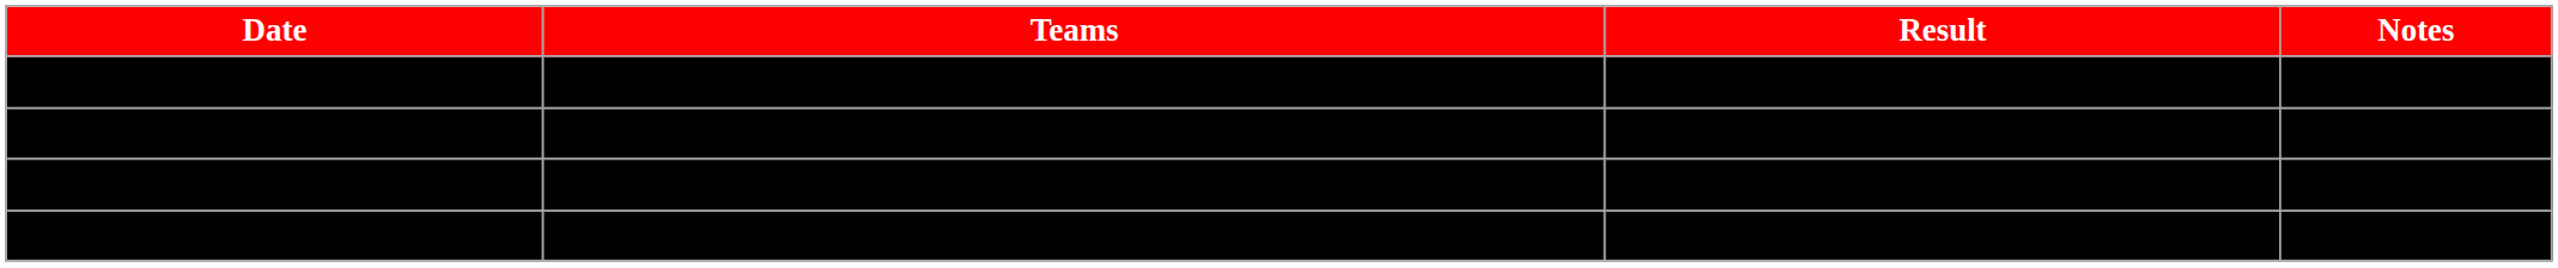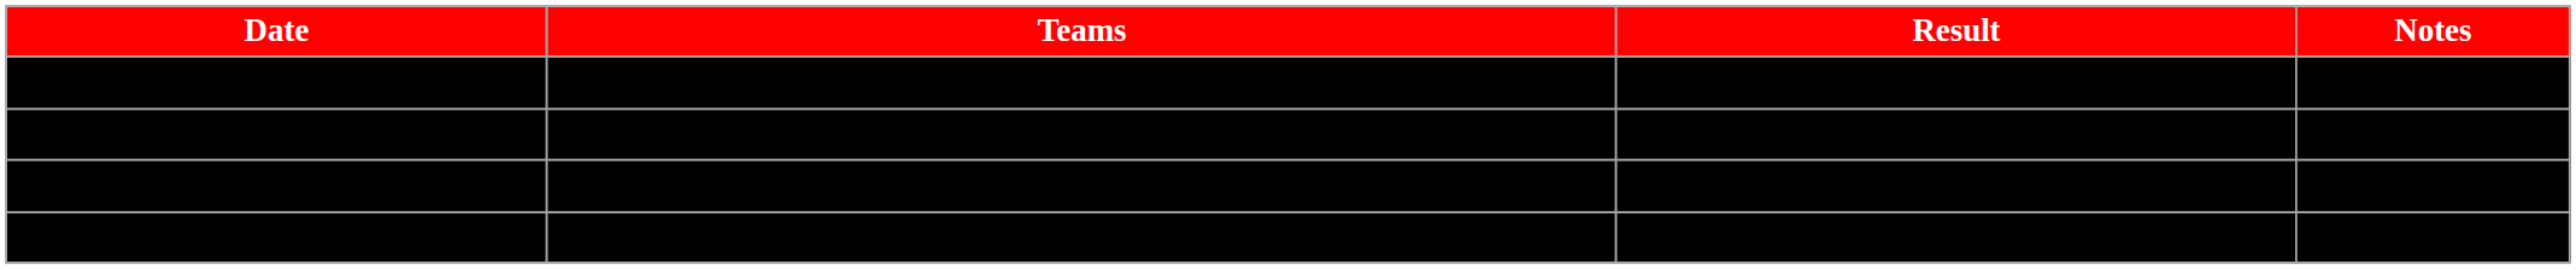 <table class="wikitable" width="80%">
 <tr align="center">
 <th style="background:red;color:#FFFFFF;">Date</th>
 <th style="background:red;color:#FFFFFF;">Teams</th>
 <th style="background:red;color:#FFFFFF;">Result</th>
 <th style="background:red;color:#FFFFFF;">Notes</th>
 </tr>
 <tr align="center" bgcolor=" ">
 <td>November 9</td>
 <td>Russia vs. Czech Republic</td>
 <td>Norway, 4-3 SO</td>
 <td></td>
 </tr>
 <tr align="center" bgcolor=" ">
 <td><strong>November 9</strong></td>
 <td>Japan vs. Norway</td>
 <td>Russia, 1-0</td>
 <td></td>
 </tr>
 <tr align="center" bgcolor=" ">
 <td>November 9</td>
+<td>Switzerland vs. France</td>
+<td>Switzerland, 2-1</td>
+<td></td>
+</tr>
+<tr align="center" bgcolor=" ">
+<td>November 9</td>
 <td>Slovakia vs. Germany</td>
 <td>Germany, 3-0</td>
 <td></td>
 </tr>
 <tr align="center" bgcolor=" ">
-<td>November 9</td>
-<td>Switzerland vs. France</td>
-<td>Switzerland, 2-1</td>
-<td></td>
-</tr>
-<tr align="center" bgcolor=" ">
 </tr>
 </table>
